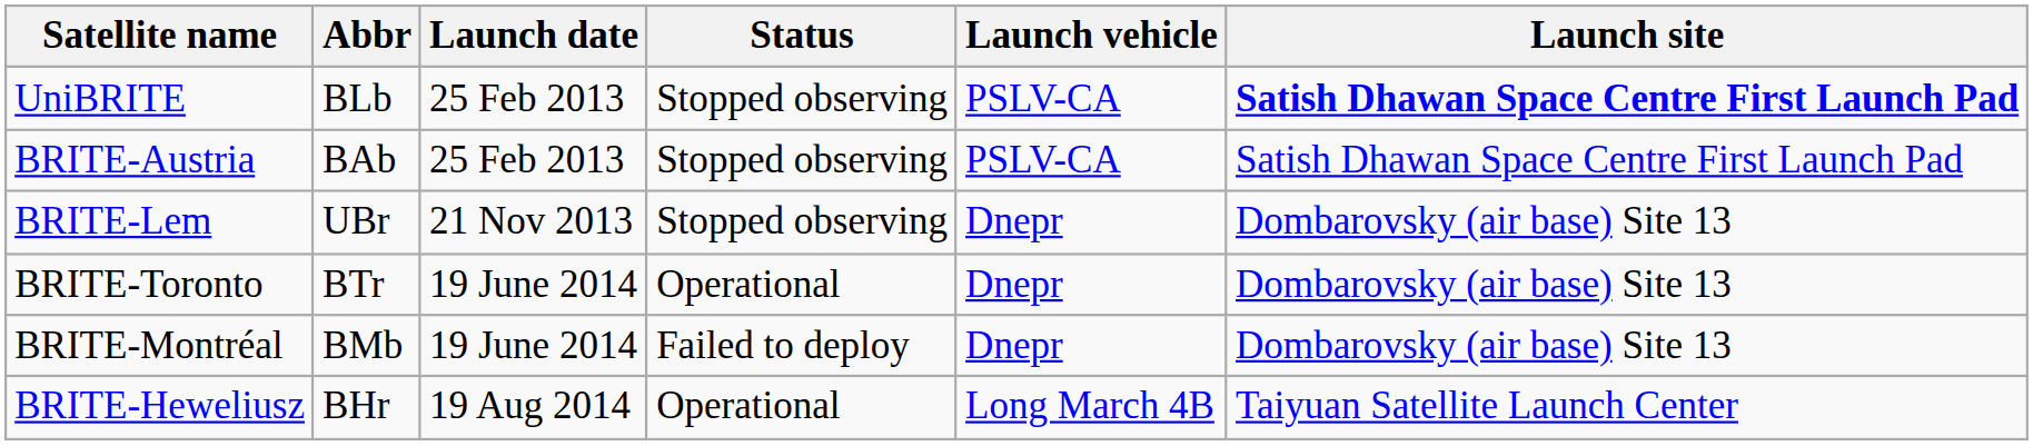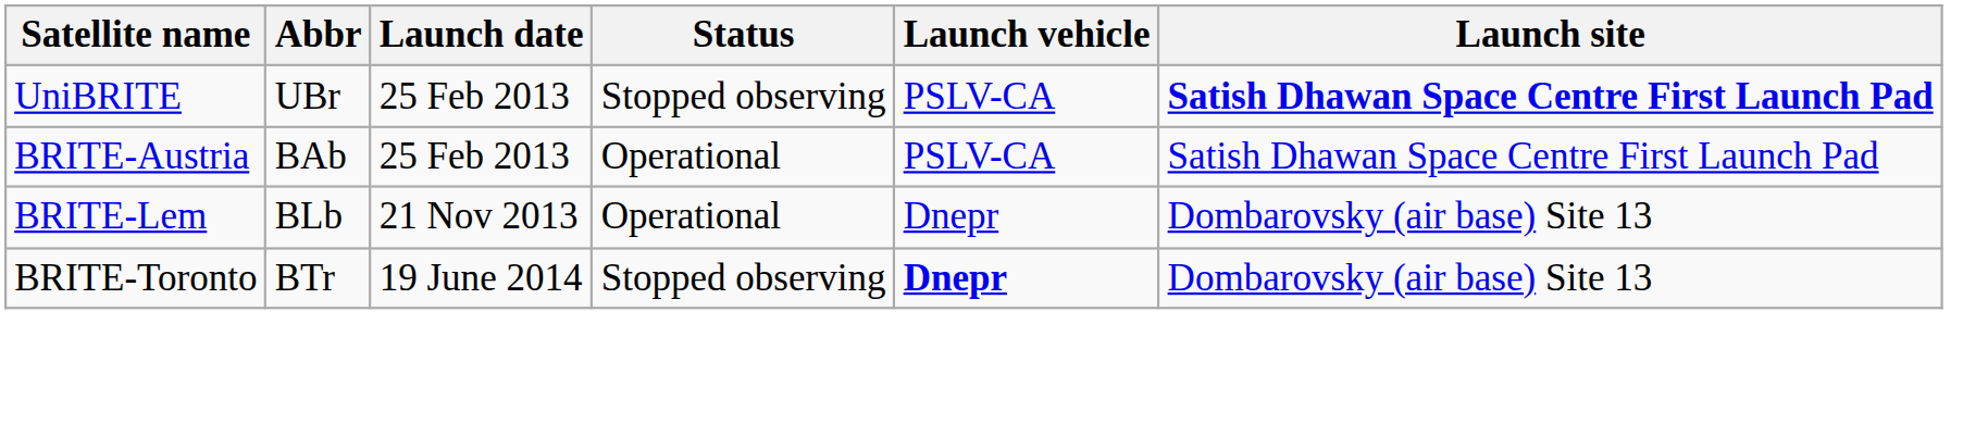 <table class="wikitable sortable">
 <tr>
 <th>Satellite name</th>
 <th>Abbr</th>
 <th>Launch date</th>
 <th>Status</th>
 <th>Launch vehicle</th>
 <th>Launch site</th>
 </tr>
 <tr>
 <td><a href='#'>UniBRITE</a></td>
-<td>BLb</td>
+<td>UBr</td>
 <td>25 Feb 2013</td>
 <td>Stopped observing</td>
 <td><a href='#'>PSLV-CA</a></td>
 <td><strong><a href='#'>Satish Dhawan Space Centre First Launch Pad</a></strong></td>
 </tr>
 <tr>
 <td><a href='#'>BRITE-Austria</a></td>
 <td>BAb</td>
 <td>25 Feb 2013</td>
-<td>Stopped observing</td>
+<td>Operational</td>
 <td><a href='#'>PSLV-CA</a></td>
 <td><a href='#'>Satish Dhawan Space Centre First Launch Pad</a></td>
 </tr>
 <tr>
 <td><a href='#'>BRITE-Lem</a></td>
-<td>UBr</td>
+<td>BLb</td>
 <td>21 Nov 2013</td>
-<td>Stopped observing</td>
+<td>Operational </td>
 <td><a href='#'>Dnepr</a></td>
 <td><a href='#'>Dombarovsky (air base)</a> Site 13</td>
 </tr>
 <tr>
 <td>BRITE-Toronto</td>
 <td>BTr</td>
 <td>19 June 2014</td>
-<td>Operational</td>
-<td><a href='#'>Dnepr</a></td>
+<td>Stopped observing</td>
+<td><strong><a href='#'>Dnepr</a></strong></td>
 <td><a href='#'>Dombarovsky (air base)</a> Site 13</td>
 </tr>
-<tr>
-<td>BRITE-Montréal</td>
-<td>BMb</td>
-<td>19 June 2014</td>
-<td>Failed to deploy </td>
-<td><a href='#'>Dnepr</a></td>
-<td><a href='#'>Dombarovsky (air base)</a> Site 13</td>
-</tr>
-<tr>
-<td><a href='#'>BRITE-Heweliusz</a></td>
-<td>BHr</td>
-<td>19 Aug 2014</td>
-<td>Operational </td>
-<td><a href='#'>Long March 4B</a></td>
-<td><a href='#'>Taiyuan Satellite Launch Center</a></td>
-</tr>
 </table>
